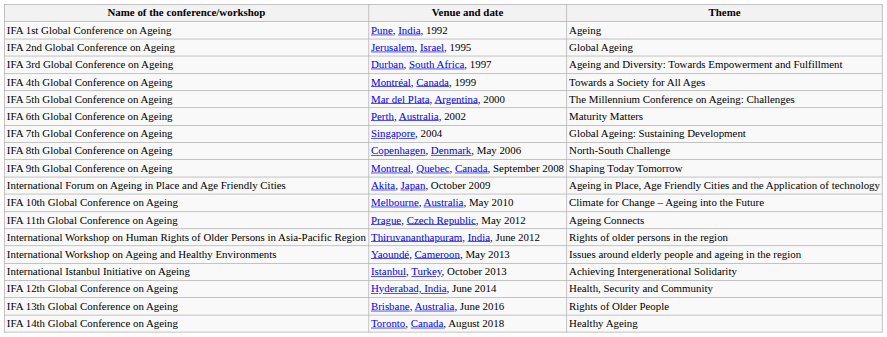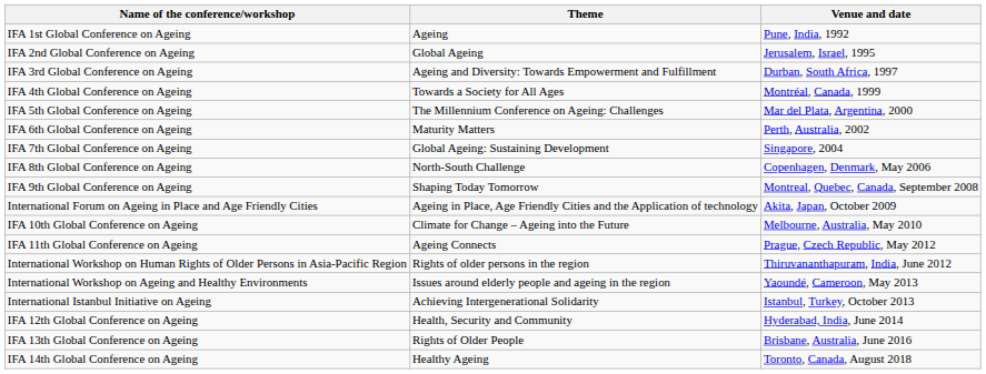 <table class="wikitable">
 <tr>
 <th>Name of the conference/workshop</th>
+<th>Theme</th>
 <th>Venue and date</th>
-<th>Theme</th>
 </tr>
 <tr>
 <td>IFA 1st Global Conference on Ageing</td>
+<td>Ageing</td>
 <td><a href='#'>Pune</a>, <a href='#'>India</a>, 1992</td>
-<td>Ageing</td>
 </tr>
 <tr>
 <td>IFA 2nd Global Conference on Ageing</td>
+<td>Global Ageing</td>
 <td><a href='#'>Jerusalem</a>, <a href='#'>Israel</a>, 1995</td>
-<td>Global Ageing</td>
 </tr>
 <tr>
 <td>IFA 3rd Global Conference on Ageing</td>
+<td>Ageing and Diversity: Towards Empowerment and Fulfillment</td>
 <td><a href='#'>Durban</a>, <a href='#'>South Africa</a>, 1997</td>
-<td>Ageing and Diversity: Towards Empowerment and Fulfillment</td>
 </tr>
 <tr>
 <td>IFA 4th Global Conference on Ageing</td>
+<td>Towards a Society for All Ages</td>
 <td><a href='#'>Montréal</a>, <a href='#'>Canada</a>, 1999</td>
-<td>Towards a Society for All Ages</td>
 </tr>
 <tr>
 <td>IFA 5th Global Conference on Ageing</td>
+<td>The Millennium Conference on Ageing: Challenges</td>
 <td><a href='#'>Mar del Plata</a>, <a href='#'>Argentina</a>, 2000</td>
-<td>The Millennium Conference on Ageing: Challenges</td>
 </tr>
 <tr>
 <td>IFA 6th Global Conference on Ageing</td>
+<td>Maturity Matters</td>
 <td><a href='#'>Perth</a>, <a href='#'>Australia</a>, 2002</td>
-<td>Maturity Matters</td>
 </tr>
 <tr>
 <td>IFA 7th Global Conference on Ageing</td>
+<td>Global Ageing: Sustaining Development</td>
 <td><a href='#'>Singapore</a>, 2004</td>
-<td>Global Ageing: Sustaining Development</td>
 </tr>
 <tr>
 <td>IFA 8th Global Conference on Ageing</td>
+<td>North-South Challenge</td>
 <td><a href='#'>Copenhagen</a>, <a href='#'>Denmark</a>, May 2006</td>
-<td>North-South Challenge</td>
 </tr>
 <tr>
 <td>IFA 9th Global Conference on Ageing</td>
+<td>Shaping Today Tomorrow</td>
 <td><a href='#'>Montreal</a>, <a href='#'>Quebec</a>, <a href='#'>Canada</a>, September 2008</td>
-<td>Shaping Today Tomorrow</td>
 </tr>
 <tr>
 <td>International Forum on Ageing in Place and Age Friendly Cities</td>
+<td>Ageing in Place, Age Friendly Cities and the Application of technology</td>
 <td><a href='#'>Akita</a>, <a href='#'>Japan</a>, October 2009</td>
-<td>Ageing in Place, Age Friendly Cities and the Application of technology</td>
 </tr>
 <tr>
 <td>IFA 10th Global Conference on Ageing</td>
+<td>Climate for Change – Ageing into the Future</td>
 <td><a href='#'>Melbourne</a>, <a href='#'>Australia</a>, May 2010</td>
-<td>Climate for Change – Ageing into the Future</td>
 </tr>
 <tr>
 <td>IFA 11th Global Conference on Ageing</td>
+<td>Ageing Connects</td>
 <td><a href='#'>Prague</a>, <a href='#'>Czech Republic</a>, May 2012</td>
-<td>Ageing Connects</td>
 </tr>
 <tr>
 <td>International Workshop on Human Rights of Older Persons in Asia-Pacific Region</td>
+<td>Rights of older persons in the region</td>
 <td><a href='#'>Thiruvananthapuram</a>, <a href='#'>India</a>, June 2012</td>
-<td>Rights of older persons in the region</td>
 </tr>
 <tr>
 <td>International Workshop on Ageing and Healthy Environments</td>
+<td>Issues around elderly people and ageing in the region</td>
 <td><a href='#'>Yaoundé</a>, <a href='#'>Cameroon</a>, May 2013</td>
-<td>Issues around elderly people and ageing in the region</td>
 </tr>
 <tr>
 <td>International Istanbul Initiative on Ageing</td>
+<td>Achieving Intergenerational Solidarity</td>
 <td><a href='#'>Istanbul</a>, <a href='#'>Turkey</a>, October 2013</td>
-<td>Achieving Intergenerational Solidarity</td>
 </tr>
 <tr>
 <td>IFA 12th Global Conference on Ageing</td>
+<td>Health, Security and Community</td>
 <td><a href='#'>Hyderabad, India</a>, June 2014</td>
-<td>Health, Security and Community</td>
 </tr>
 <tr>
 <td>IFA 13th Global Conference on Ageing</td>
+<td>Rights of Older People</td>
 <td><a href='#'>Brisbane</a>, <a href='#'>Australia</a>, June 2016</td>
-<td>Rights of Older People</td>
 </tr>
 <tr>
 <td>IFA 14th Global Conference on Ageing</td>
+<td>Healthy Ageing</td>
 <td><a href='#'>Toronto</a>, <a href='#'>Canada</a>, August 2018</td>
-<td>Healthy Ageing</td>
 </tr>
 </table>
